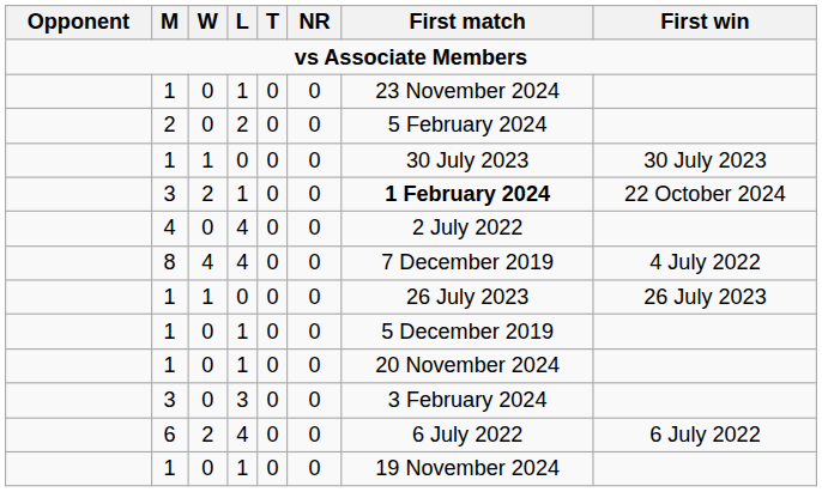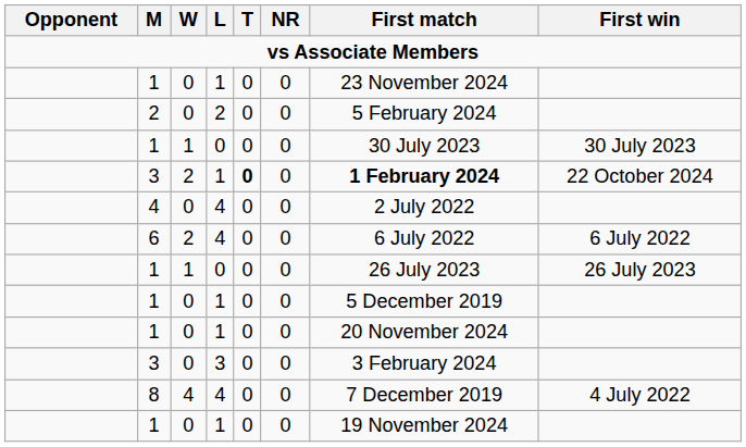 <table class="wikitable" style="text-align: center; width: 600px;">
 <tr>
 <th>Opponent</th>
 <th>M</th>
 <th>W</th>
 <th>L</th>
 <th>T</th>
 <th>NR</th>
 <th>First match</th>
 <th>First win</th>
 </tr>
 <tr>
 <td colspan="8" style="text-align:center;"><strong>vs Associate Members</strong></td>
 </tr>
 <tr>
 <td align=left></td>
 <td>1</td>
 <td>0</td>
 <td>1</td>
 <td>0</td>
 <td>0</td>
 <td>23 November 2024</td>
 <td></td>
 </tr>
 <tr>
 <td align=left></td>
 <td>2</td>
 <td>0</td>
 <td>2</td>
 <td>0</td>
 <td>0</td>
 <td>5 February 2024</td>
 <td></td>
 </tr>
 <tr>
 <td align=left></td>
 <td>1</td>
 <td>1</td>
 <td>0</td>
 <td>0</td>
 <td>0</td>
 <td>30 July 2023</td>
 <td>30 July 2023</td>
 </tr>
 <tr>
 <td align=left></td>
 <td>3</td>
 <td>2</td>
 <td>1</td>
-<td>0</td>
+<td><strong>0</strong></td>
 <td>0</td>
 <td><strong>1 February 2024</strong></td>
 <td>22 October 2024</td>
 </tr>
 <tr>
 <td align=left></td>
 <td>4</td>
 <td>0</td>
 <td>4</td>
 <td>0</td>
 <td>0</td>
 <td>2 July 2022</td>
 <td></td>
 </tr>
 <tr>
 <td align=left></td>
-<td>8</td>
-<td>4</td>
+<td>6</td>
+<td>2</td>
 <td>4</td>
 <td>0</td>
 <td>0</td>
-<td>7 December 2019</td>
-<td>4 July 2022</td>
+<td>6 July 2022</td>
+<td>6 July 2022</td>
 </tr>
 <tr>
 <td align=left></td>
 <td>1</td>
 <td>1</td>
 <td>0</td>
 <td>0</td>
 <td>0</td>
 <td>26 July 2023</td>
 <td>26 July 2023</td>
 </tr>
 <tr>
 <td align=left></td>
 <td>1</td>
 <td>0</td>
 <td>1</td>
 <td>0</td>
 <td>0</td>
 <td>5 December 2019</td>
 <td></td>
 </tr>
 <tr>
 <td align=left></td>
 <td>1</td>
 <td>0</td>
 <td>1</td>
 <td>0</td>
 <td>0</td>
 <td>20 November 2024</td>
 <td></td>
 </tr>
 <tr>
 <td align=left></td>
 <td>3</td>
 <td>0</td>
 <td>3</td>
 <td>0</td>
 <td>0</td>
 <td>3 February 2024</td>
 <td></td>
 </tr>
 <tr>
 <td align=left></td>
-<td>6</td>
-<td>2</td>
+<td>8</td>
+<td>4</td>
 <td>4</td>
 <td>0</td>
 <td>0</td>
-<td>6 July 2022</td>
-<td>6 July 2022</td>
+<td>7 December 2019</td>
+<td>4 July 2022</td>
 </tr>
 <tr>
 <td align=left></td>
 <td>1</td>
 <td>0</td>
 <td>1</td>
 <td>0</td>
 <td>0</td>
 <td>19 November 2024</td>
 <td></td>
 </tr>
 </table>
